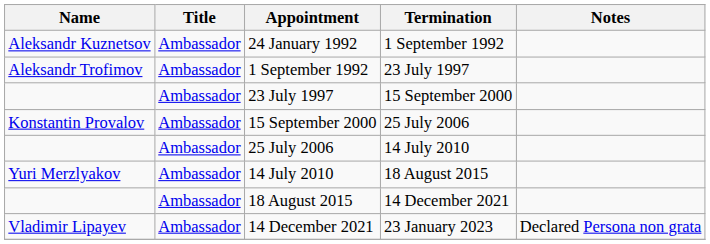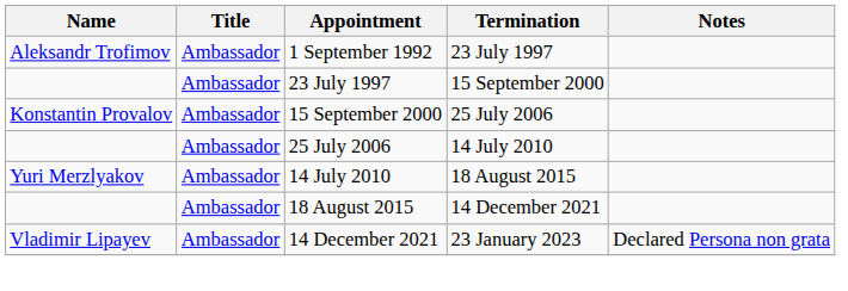 <table class="wikitable">
 <tr valign="middle">
 <th>Name</th>
 <th>Title</th>
 <th>Appointment</th>
 <th>Termination</th>
 <th>Notes</th>
-</tr>
-<tr>
-<td><a href='#'>Aleksandr Kuznetsov</a></td>
-<td><a href='#'>Ambassador</a></td>
-<td>24 January 1992</td>
-<td>1 September 1992</td>
-<td></td>
 </tr>
 <tr>
 <td><a href='#'>Aleksandr Trofimov</a></td>
 <td><a href='#'>Ambassador</a></td>
 <td>1 September 1992</td>
 <td>23 July 1997</td>
 <td></td>
 </tr>
 <tr>
 <td></td>
 <td><a href='#'>Ambassador</a></td>
 <td>23 July 1997</td>
 <td>15 September 2000</td>
 <td></td>
 </tr>
 <tr>
 <td><a href='#'>Konstantin Provalov</a></td>
 <td><a href='#'>Ambassador</a></td>
 <td>15 September 2000</td>
 <td>25 July 2006</td>
 <td></td>
 </tr>
 <tr>
 <td></td>
 <td><a href='#'>Ambassador</a></td>
 <td>25 July 2006</td>
 <td>14 July 2010</td>
 <td></td>
 </tr>
 <tr>
 <td><a href='#'>Yuri Merzlyakov</a></td>
 <td><a href='#'>Ambassador</a></td>
 <td>14 July 2010</td>
 <td>18 August 2015</td>
 <td></td>
 </tr>
 <tr>
 <td></td>
 <td><a href='#'>Ambassador</a></td>
 <td>18 August 2015</td>
 <td>14 December 2021</td>
 <td></td>
 </tr>
 <tr>
 <td><a href='#'>Vladimir Lipayev</a></td>
 <td><a href='#'>Ambassador</a></td>
 <td>14 December 2021</td>
 <td>23 January 2023</td>
 <td>Declared <a href='#'>Persona non grata</a></td>
 </tr>
 <tr>
 </tr>
 </table>
